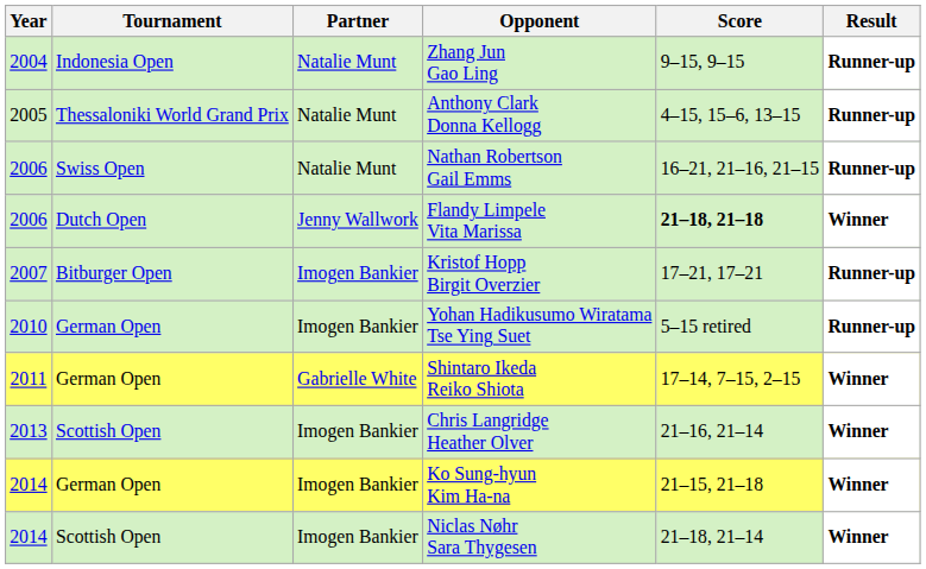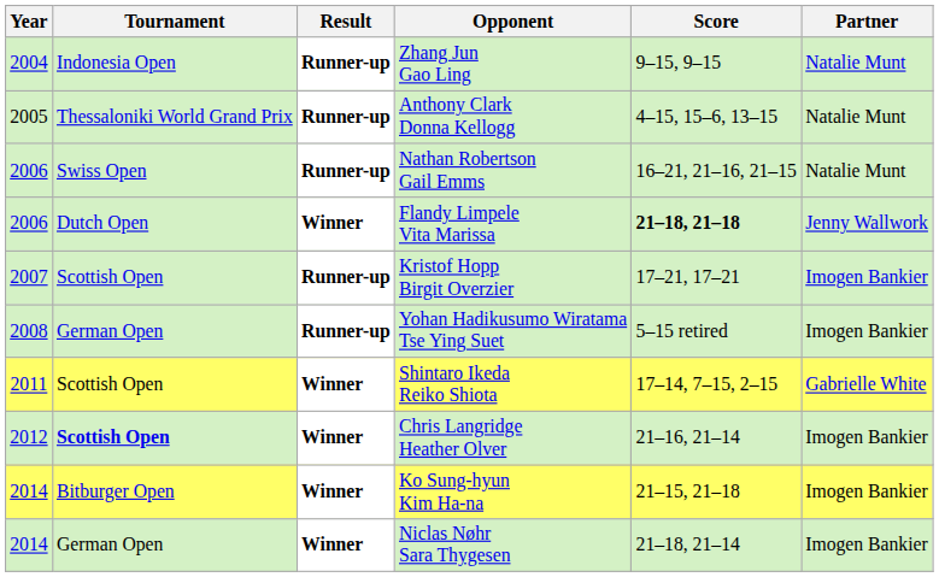 <table class="sortable wikitable" style="font-size: 90%;">
 <tr>
 <th>Year</th>
 <th>Tournament</th>
-<th>Partner</th>
+<th>Result</th>
 <th>Opponent</th>
 <th>Score</th>
-<th>Result</th>
+<th>Partner</th>
 </tr>
 <tr style="background:#D4F1C5">
 <td align="center"><a href='#'>2004</a></td>
 <td align="left"><a href='#'>Indonesia Open</a></td>
-<td align="left"> <a href='#'>Natalie Munt</a></td>
+<td style="text-align:left; background:white"> <strong>Runner-up</strong></td>
 <td align="left"> <a href='#'>Zhang Jun</a><br> <a href='#'>Gao Ling</a></td>
 <td align="left">9–15, 9–15</td>
-<td style="text-align:left; background:white"> <strong>Runner-up</strong></td>
+<td align="left"> <a href='#'>Natalie Munt</a></td>
 </tr>
 <tr style="background:#D4F1C5">
 <td align="center">2005</td>
 <td align="left"><a href='#'>Thessaloniki World Grand Prix</a></td>
-<td align="left"> Natalie Munt</td>
+<td style="text-align:left; background:white"> <strong>Runner-up</strong></td>
 <td align="left"> <a href='#'>Anthony Clark</a><br> <a href='#'>Donna Kellogg</a></td>
 <td align="left">4–15, 15–6, 13–15</td>
-<td style="text-align:left; background:white"> <strong>Runner-up</strong></td>
+<td align="left"> Natalie Munt</td>
 </tr>
 <tr style="background:#D4F1C5">
 <td align="center"><a href='#'>2006</a></td>
 <td align="left"><a href='#'>Swiss Open</a></td>
-<td align="left"> Natalie Munt</td>
+<td style="text-align:left; background:white"> <strong>Runner-up</strong></td>
 <td align="left"> <a href='#'>Nathan Robertson</a><br> <a href='#'>Gail Emms</a></td>
 <td align="left">16–21, 21–16, 21–15</td>
-<td style="text-align:left; background:white"> <strong>Runner-up</strong></td>
+<td align="left"> Natalie Munt</td>
 </tr>
 <tr style="background:#D4F1C5">
 <td align="center"><a href='#'>2006</a></td>
 <td align="left"><a href='#'>Dutch Open</a></td>
-<td align="left"> <a href='#'>Jenny Wallwork</a></td>
+<td style="text-align:left; background:white"> <strong>Winner</strong></td>
 <td align="left"> <a href='#'>Flandy Limpele</a><br> <a href='#'>Vita Marissa</a></td>
 <td align="left"><strong>21–18, 21–18</strong></td>
-<td style="text-align:left; background:white"> <strong>Winner</strong></td>
+<td align="left"> <a href='#'>Jenny Wallwork</a></td>
 </tr>
 <tr style="background:#D4F1C5">
 <td align="center"><a href='#'>2007</a></td>
-<td align="left"><a href='#'>Bitburger Open</a></td>
-<td align="left"> <a href='#'>Imogen Bankier</a></td>
+<td align="left"><a href='#'>Scottish Open</a></td>
+<td style="text-align:left; background:white"> <strong>Runner-up</strong></td>
 <td align="left"> <a href='#'>Kristof Hopp</a><br> <a href='#'>Birgit Overzier</a></td>
 <td align="left">17–21, 17–21</td>
-<td style="text-align:left; background:white"> <strong>Runner-up</strong></td>
+<td align="left"> <a href='#'>Imogen Bankier</a></td>
 </tr>
 <tr style="background:#D4F1C5">
-<td align="center"><a href='#'>2010</a></td>
+<td align="center"><a href='#'>2008</a></td>
 <td align="left"><a href='#'>German Open</a></td>
-<td align="left"> Imogen Bankier</td>
+<td style="text-align:left; background:white"> <strong>Runner-up</strong></td>
 <td align="left"> <a href='#'>Yohan Hadikusumo Wiratama</a><br> <a href='#'>Tse Ying Suet</a></td>
 <td align="left">5–15 retired</td>
-<td style="text-align:left; background:white"> <strong>Runner-up</strong></td>
+<td align="left"> Imogen Bankier</td>
 </tr>
 <tr style="background:#FFFF67">
 <td align="center"><a href='#'>2011</a></td>
-<td align="left">German Open</td>
-<td align="left"> <a href='#'>Gabrielle White</a></td>
+<td align="left">Scottish Open</td>
+<td style="text-align:left; background:white"> <strong>Winner</strong></td>
 <td align="left"> <a href='#'>Shintaro Ikeda</a><br> <a href='#'>Reiko Shiota</a></td>
 <td align="left">17–14, 7–15, 2–15</td>
-<td style="text-align:left; background:white"> <strong>Winner</strong></td>
+<td align="left"> <a href='#'>Gabrielle White</a></td>
 </tr>
 <tr style="background:#D4F1C5">
-<td align="center"><a href='#'>2013</a></td>
-<td align="left"><a href='#'>Scottish Open</a></td>
-<td align="left"> Imogen Bankier</td>
+<td align="center"><a href='#'>2012</a></td>
+<td align="left"><strong><a href='#'>Scottish Open</a></strong></td>
+<td style="text-align:left; background:white"> <strong>Winner</strong></td>
 <td align="left"> <a href='#'>Chris Langridge</a><br> <a href='#'>Heather Olver</a></td>
 <td align="left">21–16, 21–14</td>
-<td style="text-align:left; background:white"> <strong>Winner</strong></td>
+<td align="left"> Imogen Bankier</td>
 </tr>
 <tr style="background:#FFFF67">
 <td align="center"><a href='#'>2014</a></td>
-<td align="left">German Open</td>
-<td align="left"> Imogen Bankier</td>
+<td align="left"><a href='#'>Bitburger Open</a></td>
+<td style="text-align:left; background:white"> <strong>Winner</strong></td>
 <td align="left"> <a href='#'>Ko Sung-hyun</a><br> <a href='#'>Kim Ha-na</a></td>
 <td align="left">21–15, 21–18</td>
-<td style="text-align:left; background:white"> <strong>Winner</strong></td>
+<td align="left"> Imogen Bankier</td>
 </tr>
 <tr style="background:#D4F1C5">
 <td align="center"><a href='#'>2014</a></td>
-<td align="left">Scottish Open</td>
-<td align="left"> Imogen Bankier</td>
+<td align="left">German Open</td>
+<td style="text-align:left; background:white"> <strong>Winner</strong></td>
 <td align="left"> <a href='#'>Niclas Nøhr</a><br> <a href='#'>Sara Thygesen</a></td>
 <td align="left">21–18, 21–14</td>
-<td style="text-align:left; background:white"> <strong>Winner</strong></td>
+<td align="left"> Imogen Bankier</td>
 </tr>
 </table>
